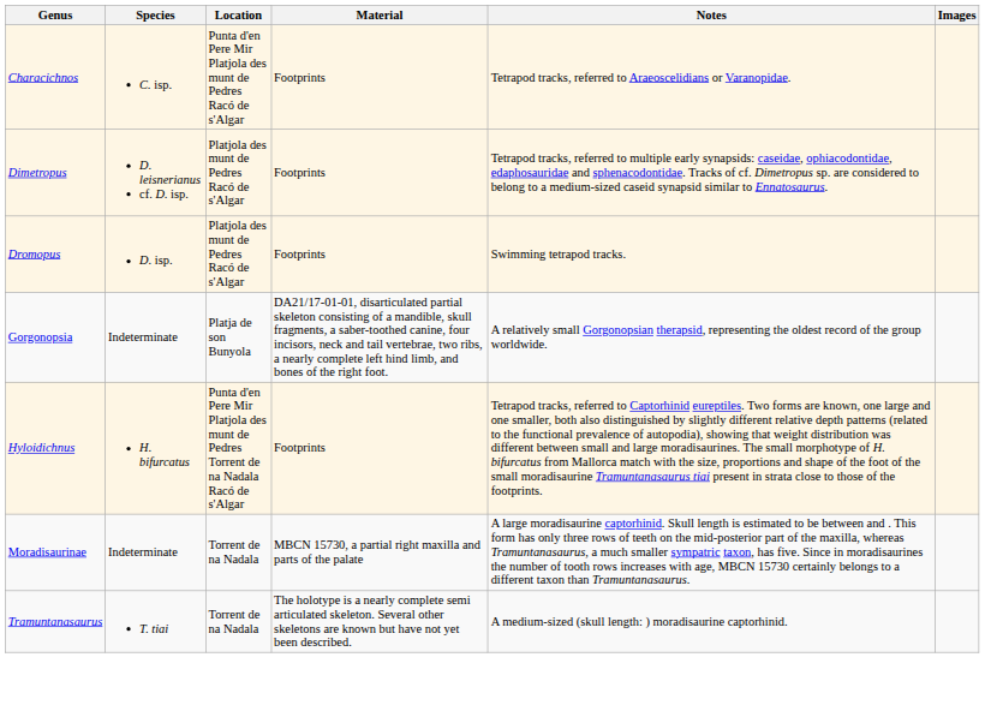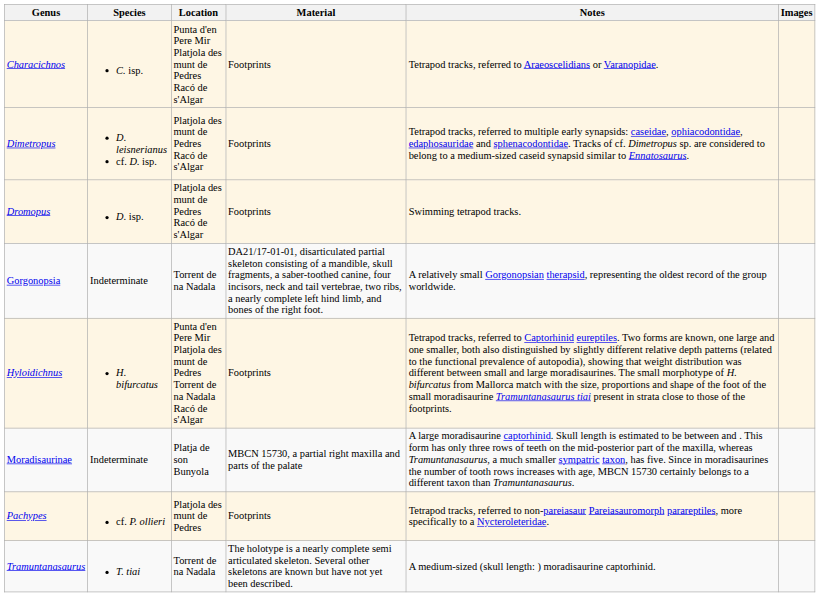 <table class="wikitable">
 <tr>
 <th>Genus</th>
 <th>Species</th>
 <th>Location</th>
 <th>Material</th>
 <th>Notes</th>
 <th>Images</th>
 </tr>
 <tr>
 <td style="background:#FEF6E4;"><em><a href='#'>Characichnos</a></em></td>
 <td style="background:#FEF6E4;"><br><ul><li><em>C.</em> isp.</li></ul></td>
 <td style="background:#FEF6E4;">Punta d'en Pere Mir<br>Platjola des munt de Pedres<br>Racó de s'Algar</td>
 <td style="background:#FEF6E4;">Footprints</td>
 <td style="background:#FEF6E4;">Tetrapod tracks, referred to <a href='#'>Araeoscelidians</a> or <a href='#'>Varanopidae</a>.</td>
 <td style="background:#FEF6E4;"></td>
 </tr>
 <tr>
 <td style="background:#FEF6E4;"><em><a href='#'>Dimetropus</a></em></td>
 <td style="background:#FEF6E4;"><br><ul><li><em>D. leisnerianus</em></li><li>cf. <em>D.</em> isp.</li></ul></td>
 <td style="background:#FEF6E4;">Platjola des munt de Pedres<br>Racó de s'Algar</td>
 <td style="background:#FEF6E4;">Footprints</td>
 <td style="background:#FEF6E4;">Tetrapod tracks, referred to multiple early synapsids: <a href='#'>caseidae</a>, <a href='#'>ophiacodontidae</a>, <a href='#'>edaphosauridae</a> and <a href='#'>sphenacodontidae</a>. Tracks of cf. <em>Dimetropus</em> sp. are considered to belong to a medium-sized caseid synapsid similar to <em><a href='#'>Ennatosaurus</a></em>.</td>
 <td style="background:#FEF6E4;"></td>
 </tr>
 <tr>
 <td style="background:#FEF6E4;"><em><a href='#'>Dromopus</a></em></td>
 <td style="background:#FEF6E4;"><br><ul><li><em>D.</em> isp.</li></ul></td>
 <td style="background:#FEF6E4;">Platjola des munt de Pedres<br>Racó de s'Algar</td>
 <td style="background:#FEF6E4;">Footprints</td>
 <td style="background:#FEF6E4;">Swimming tetrapod tracks.</td>
 <td style="background:#FEF6E4;"></td>
 </tr>
 <tr>
 <td><a href='#'>Gorgonopsia</a></td>
 <td>Indeterminate</td>
-<td>Platja de son Bunyola</td>
+<td>Torrent de na Nadala</td>
 <td>DA21/17-01-01, disarticulated partial skeleton consisting of a mandible, skull fragments, a saber-toothed canine, four incisors, neck and tail vertebrae, two ribs, a nearly complete left hind limb, and bones of the right foot.</td>
 <td>A relatively small <a href='#'>Gorgonopsian</a> <a href='#'>therapsid</a>, representing the oldest record of the group worldwide.</td>
 <td></td>
 </tr>
 <tr>
 <td style="background:#FEF6E4;"><em><a href='#'>Hyloidichnus</a></em></td>
 <td style="background:#FEF6E4;"><br><ul><li><em>H. bifurcatus</em></li></ul></td>
 <td style="background:#FEF6E4;">Punta d'en Pere Mir<br>Platjola des munt de Pedres<br>Torrent de na Nadala<br>Racó de s'Algar</td>
 <td style="background:#FEF6E4;">Footprints</td>
 <td style="background:#FEF6E4;">Tetrapod tracks, referred to <a href='#'>Captorhinid</a> <a href='#'>eureptiles</a>. Two forms are known, one large and one smaller, both also distinguished by slightly different relative depth patterns (related to the functional prevalence of autopodia), showing that weight distribution was different between small and large moradisaurines. The small morphotype of <em>H. bifurcatus</em> from Mallorca match with the size, proportions and shape of the foot of the small moradisaurine <em><a href='#'>Tramuntanasaurus tiai</a></em> present in strata close to those of the footprints.</td>
 <td style="background:#FEF6E4;"></td>
 </tr>
 <tr>
 <td><a href='#'>Moradisaurinae</a></td>
 <td>Indeterminate</td>
-<td>Torrent de na Nadala</td>
+<td>Platja de son Bunyola</td>
 <td>MBCN 15730, a partial right maxilla and parts of the palate</td>
 <td>A large moradisaurine <a href='#'>captorhinid</a>. Skull length is estimated to be between  and . This form has only three rows of teeth on the mid-posterior part of the maxilla, whereas <em>Tramuntanasaurus</em>, a much smaller <a href='#'>sympatric</a> <a href='#'>taxon</a>, has five. Since in moradisaurines the number of tooth rows increases with age, MBCN 15730 certainly belongs to a different taxon than <em>Tramuntanasaurus</em>.</td>
 <td></td>
+</tr>
+<tr>
+<td style="background:#FEF6E4;"><em><a href='#'>Pachypes</a></em></td>
+<td style="background:#FEF6E4;"><br><ul><li>cf. <em>P. ollieri</em></li></ul></td>
+<td style="background:#FEF6E4;">Platjola des munt de Pedres</td>
+<td style="background:#FEF6E4;">Footprints</td>
+<td style="background:#FEF6E4;">Tetrapod tracks, referred to non-<a href='#'>pareiasaur</a> <a href='#'>Pareiasauromorph</a> <a href='#'>parareptiles</a>, more specifically to a <a href='#'>Nycteroleteridae</a>.</td>
+<td style="background:#FEF6E4;"></td>
 </tr>
 <tr>
 <td><em><a href='#'>Tramuntanasaurus</a></em></td>
 <td><br><ul><li><em>T. tiai</em></li></ul></td>
 <td>Torrent de na Nadala</td>
 <td>The holotype is a nearly complete semi articulated skeleton. Several other skeletons are known but have not yet been described.</td>
 <td>A medium-sized (skull length: )  moradisaurine captorhinid.</td>
 <td></td>
 </tr>
 </table>
